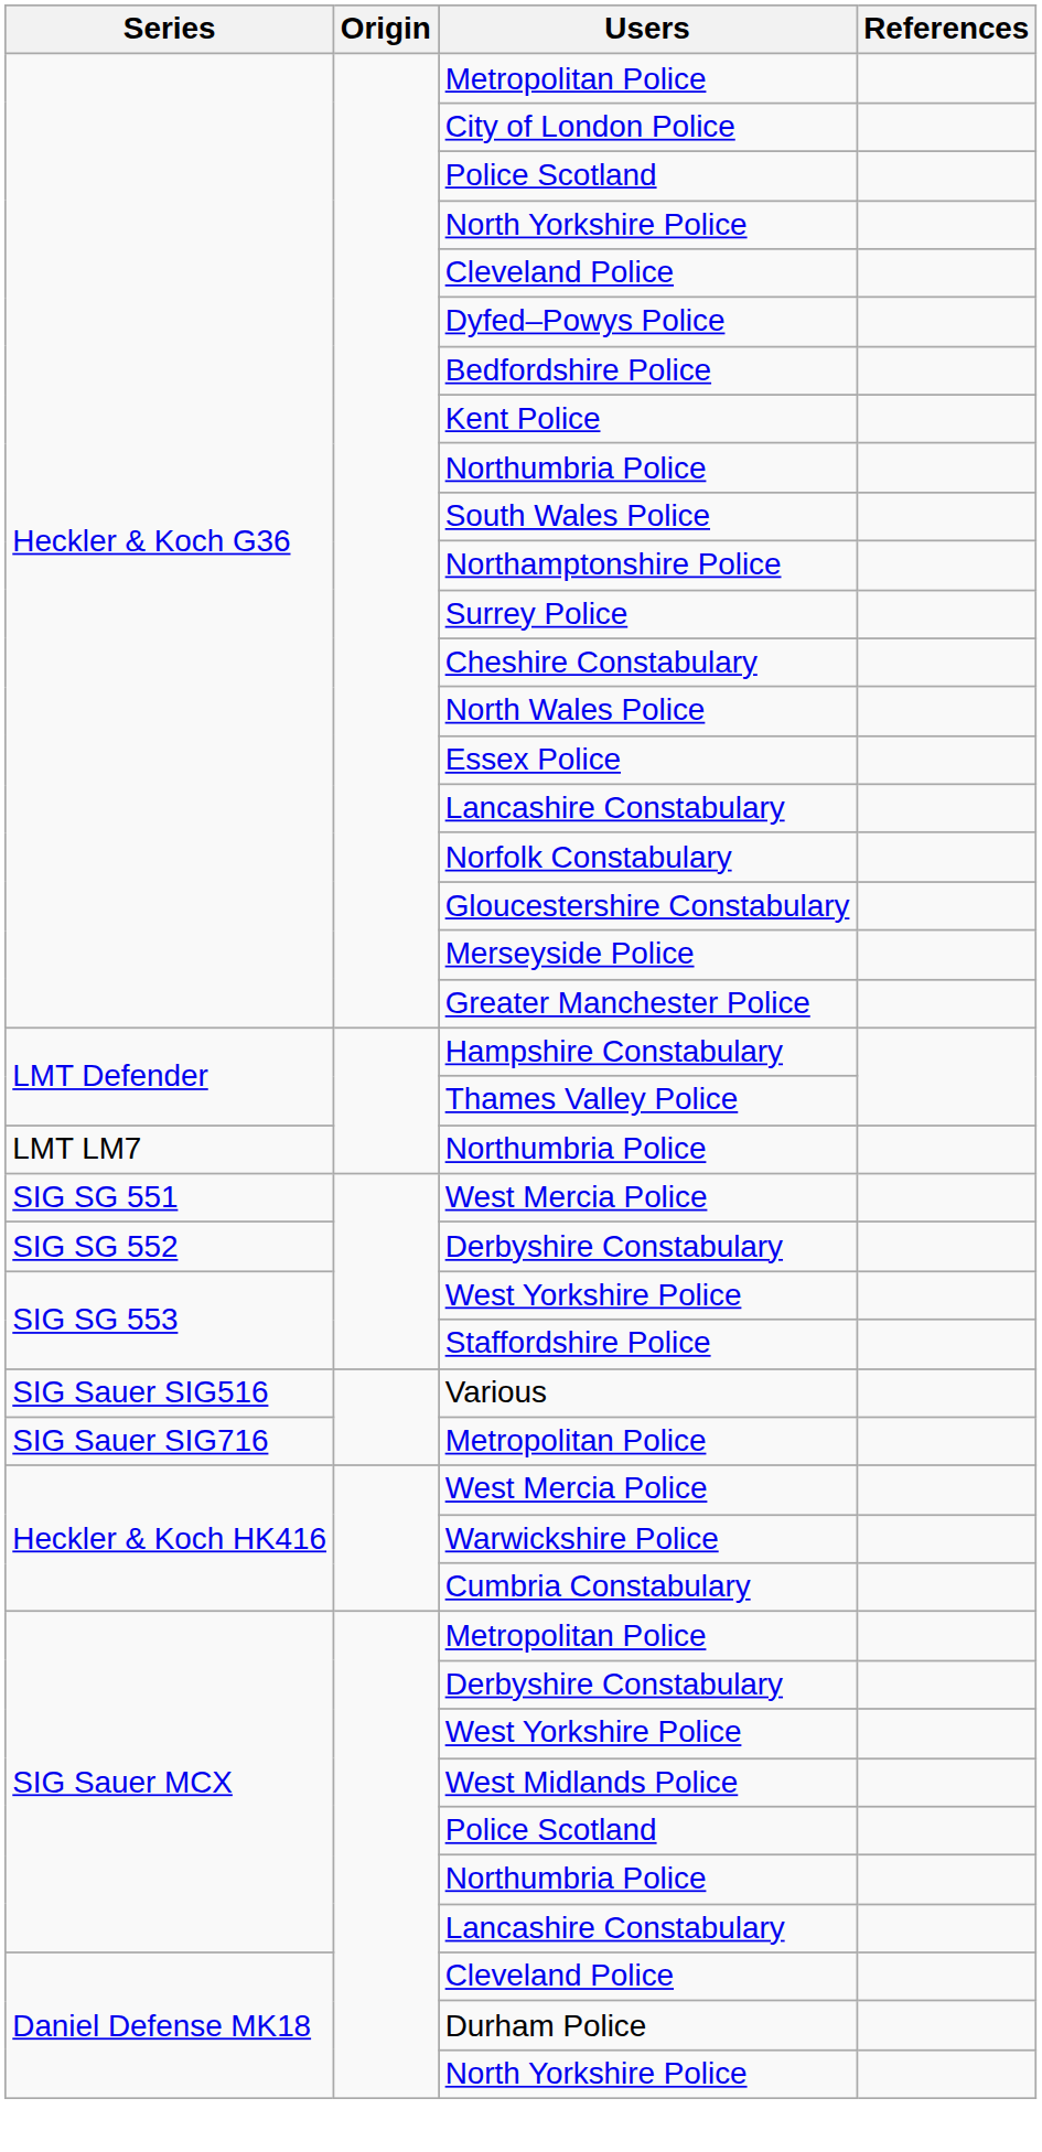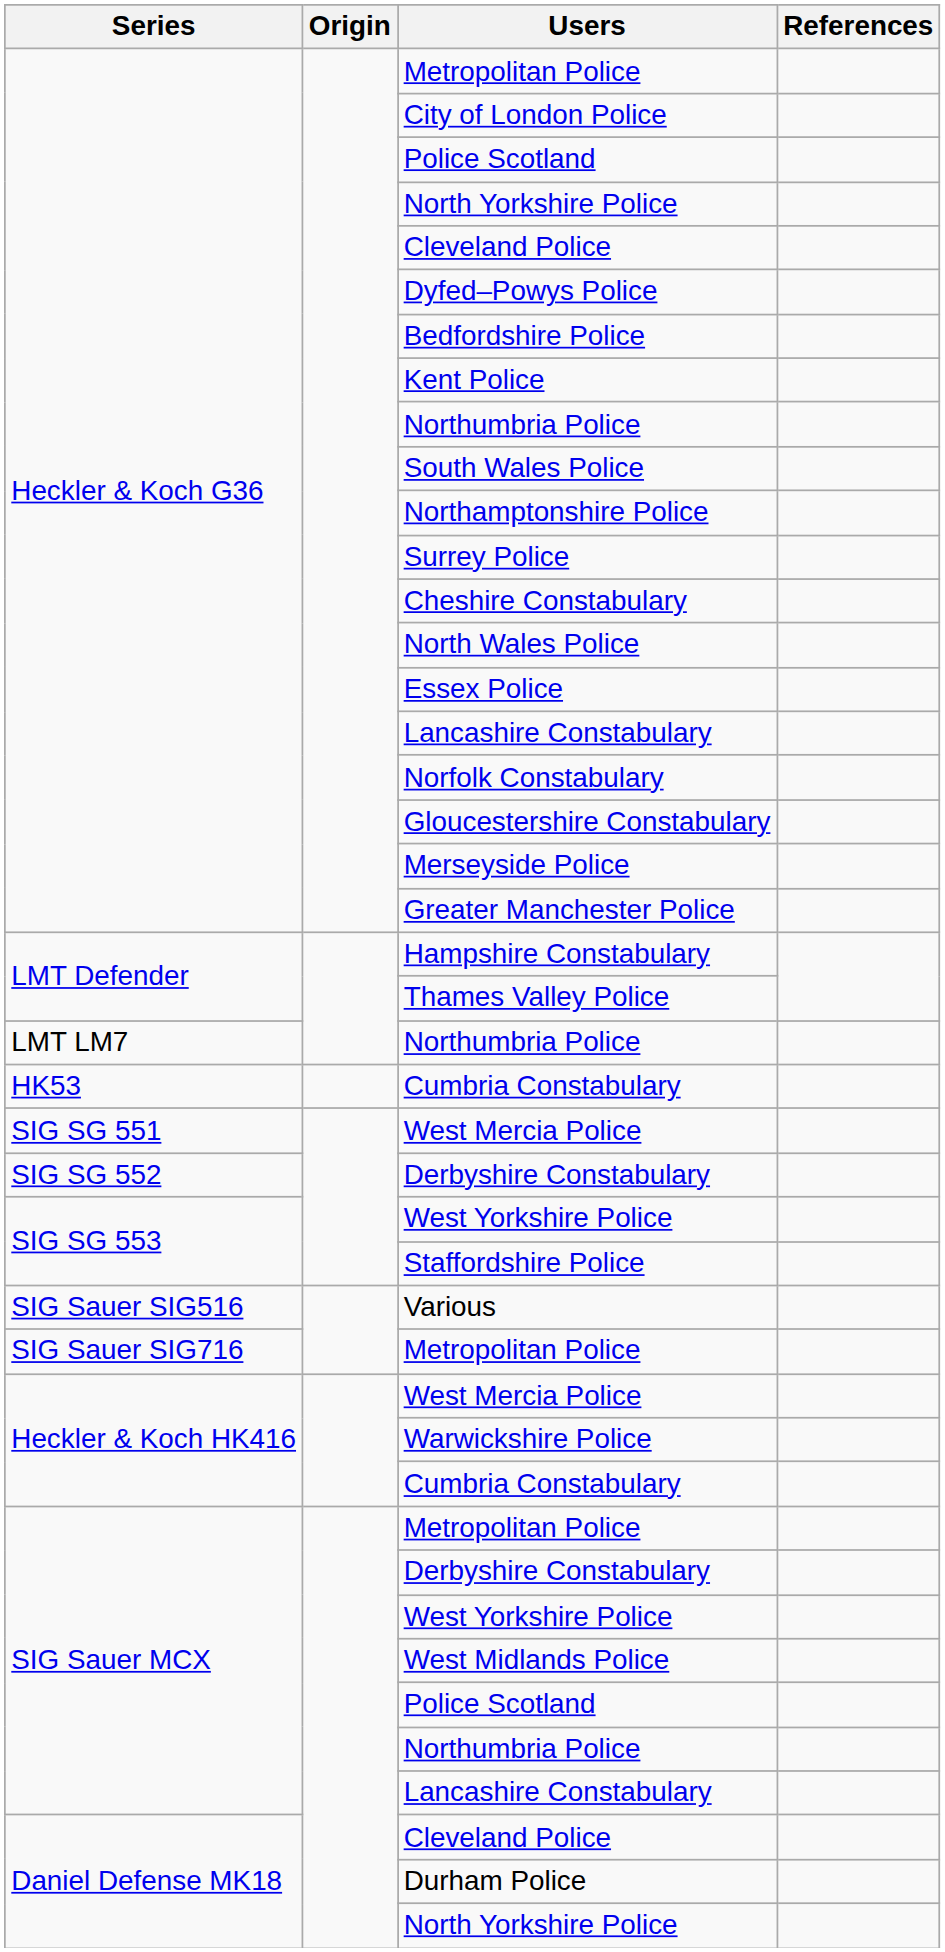 <table class="wikitable">
 <tr>
 <th>Series</th>
 <th>Origin</th>
 <th>Users</th>
 <th>References</th>
 </tr>
 <tr>
 <td rowspan="20"><a href='#'>Heckler & Koch G36</a></td>
 <td rowspan="20"></td>
 <td><a href='#'>Metropolitan Police</a></td>
 <td></td>
 </tr>
 <tr>
 <td><a href='#'>City of London Police</a></td>
 <td></td>
 </tr>
 <tr>
 <td><a href='#'>Police Scotland</a></td>
 <td></td>
 </tr>
 <tr>
 <td><a href='#'>North Yorkshire Police</a></td>
 <td></td>
 </tr>
 <tr>
 <td><a href='#'>Cleveland Police</a></td>
 <td></td>
 </tr>
 <tr>
 <td><a href='#'>Dyfed–Powys Police</a></td>
 <td></td>
 </tr>
 <tr>
 <td><a href='#'>Bedfordshire Police</a></td>
 <td></td>
 </tr>
 <tr>
 <td><a href='#'>Kent Police</a></td>
 <td></td>
 </tr>
 <tr>
 <td><a href='#'>Northumbria Police</a></td>
 <td></td>
 </tr>
 <tr>
 <td><a href='#'>South Wales Police</a></td>
 <td></td>
 </tr>
 <tr>
 <td><a href='#'>Northamptonshire Police</a></td>
 <td></td>
 </tr>
 <tr>
 <td><a href='#'>Surrey Police</a></td>
 <td></td>
 </tr>
 <tr>
 <td><a href='#'>Cheshire Constabulary</a></td>
 <td></td>
 </tr>
 <tr>
 <td><a href='#'>North Wales Police</a></td>
 <td></td>
 </tr>
 <tr>
 <td><a href='#'>Essex Police</a></td>
 <td></td>
 </tr>
 <tr>
 <td><a href='#'>Lancashire Constabulary</a></td>
 <td></td>
 </tr>
 <tr>
 <td><a href='#'>Norfolk Constabulary</a></td>
 <td></td>
 </tr>
 <tr>
 <td><a href='#'>Gloucestershire Constabulary</a></td>
 <td></td>
 </tr>
 <tr>
 <td><a href='#'>Merseyside Police</a></td>
 <td></td>
 </tr>
 <tr>
 <td><a href='#'>Greater Manchester Police</a></td>
 <td></td>
 </tr>
 <tr>
 <td rowspan="2"><a href='#'>LMT Defender</a></td>
 <td rowspan="3"></td>
 <td><a href='#'>Hampshire Constabulary</a></td>
 <td rowspan="2"></td>
 </tr>
 <tr>
 <td><a href='#'>Thames Valley Police</a></td>
 </tr>
 <tr>
 <td>LMT LM7</td>
 <td><a href='#'>Northumbria Police</a></td>
 <td></td>
 </tr>
 <tr>
+<td><a href='#'>HK53</a></td>
+<td></td>
+<td><a href='#'>Cumbria Constabulary</a></td>
+<td></td>
+</tr>
+<tr>
 <td><a href='#'>SIG SG 551</a></td>
 <td rowspan="4"></td>
 <td><a href='#'>West Mercia Police</a></td>
 <td></td>
 </tr>
 <tr>
 <td><a href='#'>SIG SG 552</a></td>
 <td><a href='#'>Derbyshire Constabulary</a></td>
 <td></td>
 </tr>
 <tr>
 <td rowspan="2"><a href='#'>SIG SG 553</a></td>
 <td><a href='#'>West Yorkshire Police</a></td>
 <td></td>
 </tr>
 <tr>
 <td><a href='#'>Staffordshire Police</a></td>
 <td></td>
 </tr>
 <tr>
 <td><a href='#'>SIG Sauer SIG516</a></td>
 <td rowspan="2"></td>
 <td>Various</td>
 <td></td>
 </tr>
 <tr>
 <td><a href='#'>SIG Sauer SIG716</a></td>
 <td><a href='#'>Metropolitan Police</a></td>
 <td></td>
 </tr>
 <tr>
 <td rowspan="3"><a href='#'>Heckler & Koch HK416</a></td>
 <td rowspan="3"></td>
 <td><a href='#'>West Mercia Police</a></td>
 <td></td>
 </tr>
 <tr>
 <td><a href='#'>Warwickshire Police</a></td>
 <td></td>
 </tr>
 <tr>
 <td><a href='#'>Cumbria Constabulary</a></td>
 <td></td>
 </tr>
 <tr>
 <td rowspan="7"><a href='#'>SIG Sauer MCX</a></td>
 <td rowspan="10"></td>
 <td><a href='#'>Metropolitan Police</a></td>
 <td></td>
 </tr>
 <tr>
 <td><a href='#'>Derbyshire Constabulary</a></td>
 <td></td>
 </tr>
 <tr>
 <td><a href='#'>West Yorkshire Police</a></td>
 <td></td>
 </tr>
 <tr>
 <td><a href='#'>West Midlands Police</a></td>
 <td></td>
 </tr>
 <tr>
 <td><a href='#'>Police Scotland</a></td>
 <td></td>
 </tr>
 <tr>
 <td><a href='#'>Northumbria Police</a></td>
 <td></td>
 </tr>
 <tr>
 <td><a href='#'>Lancashire Constabulary</a></td>
 <td></td>
 </tr>
 <tr>
 <td rowspan="3"><a href='#'>Daniel Defense MK18</a></td>
 <td><a href='#'>Cleveland Police</a></td>
 <td></td>
 </tr>
 <tr>
 <td>Durham Police</td>
 <td></td>
 </tr>
 <tr>
 <td><a href='#'>North Yorkshire Police</a></td>
 <td></td>
 </tr>
 </table>
